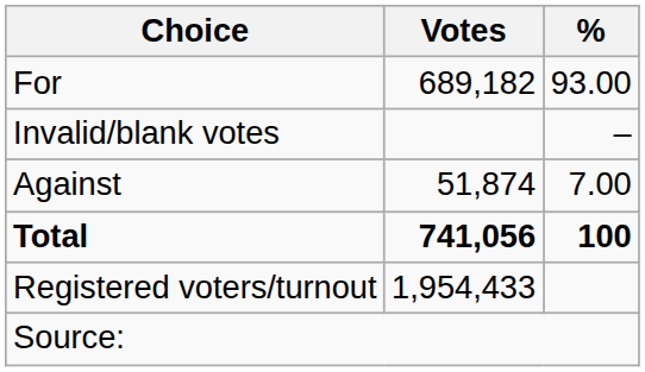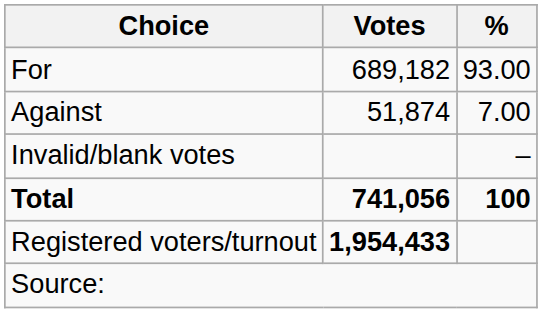 <table class=wikitable style=text-align:right>
 <tr>
 <th>Choice</th>
 <th>Votes</th>
 <th>%</th>
 </tr>
 <tr>
 <td align=left>For</td>
 <td>689,182</td>
 <td>93.00</td>
 </tr>
 <tr>
+<td align=left>Against</td>
+<td>51,874</td>
+<td>7.00</td>
+</tr>
+<tr>
 <td align=left>Invalid/blank votes</td>
 <td></td>
 <td>–</td>
-</tr>
-<tr>
-<td align=left>Against</td>
-<td>51,874</td>
-<td>7.00</td>
 </tr>
 <tr>
 <td align=left><strong>Total</strong></td>
 <td><strong>741,056</strong></td>
 <td><strong>100</strong></td>
 </tr>
 <tr>
 <td align=left>Registered voters/turnout</td>
-<td>1,954,433</td>
+<td><strong>1,954,433</strong></td>
 <td></td>
 </tr>
 <tr>
 <td align=left colspan=3>Source: </td>
 </tr>
 </table>
